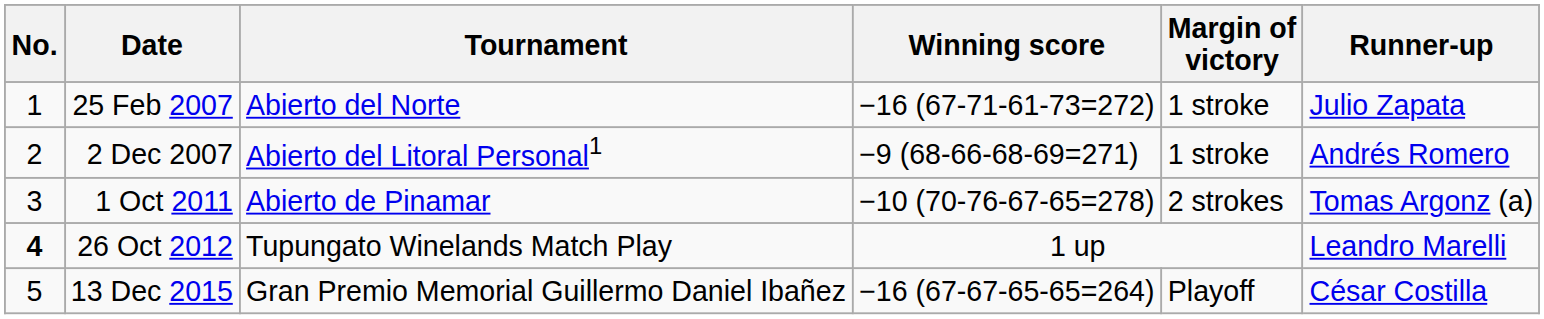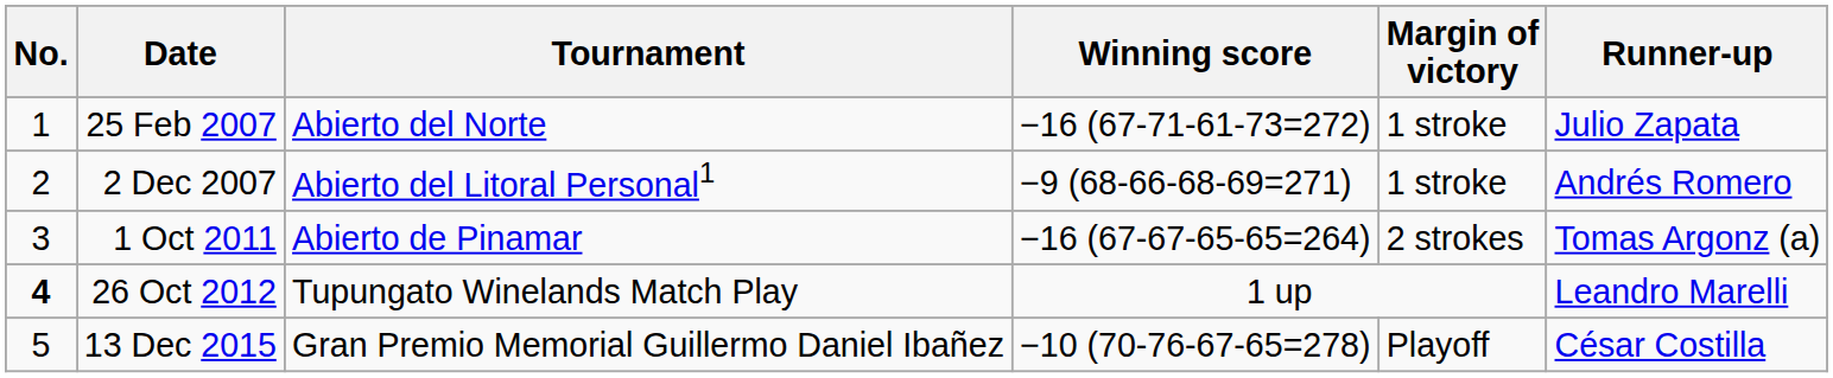 <table class="wikitable" style="font-size:95%;">
 <tr>
 <th>No.</th>
 <th>Date</th>
 <th>Tournament</th>
 <th>Winning score</th>
 <th>Margin of<br>victory</th>
 <th>Runner-up</th>
 </tr>
 <tr>
 <td align=center>1</td>
 <td align=right>25 Feb <a href='#'>2007</a></td>
 <td><a href='#'>Abierto del Norte</a></td>
 <td>−16 (67-71-61-73=272)</td>
 <td>1 stroke</td>
 <td> <a href='#'>Julio Zapata</a></td>
 </tr>
 <tr>
 <td align=center>2</td>
 <td align=right>2 Dec 2007</td>
 <td><a href='#'>Abierto del Litoral Personal</a><sup>1</sup></td>
 <td>−9 (68-66-68-69=271)</td>
 <td>1 stroke</td>
 <td> <a href='#'>Andrés Romero</a></td>
 </tr>
 <tr>
 <td align=center>3</td>
 <td align=right>1 Oct <a href='#'>2011</a></td>
 <td><a href='#'>Abierto de Pinamar</a></td>
-<td>−10 (70-76-67-65=278)</td>
+<td>−16 (67-67-65-65=264)</td>
 <td>2 strokes</td>
 <td> <a href='#'>Tomas Argonz</a> (a)</td>
 </tr>
 <tr>
 <td align=center><strong>4</strong></td>
 <td align=right>26 Oct <a href='#'>2012</a></td>
 <td>Tupungato Winelands Match Play</td>
 <td colspan=2 align=center>1 up</td>
 <td> <a href='#'>Leandro Marelli</a></td>
 </tr>
 <tr>
 <td align=center>5</td>
 <td align=right>13 Dec <a href='#'>2015</a></td>
 <td>Gran Premio Memorial Guillermo Daniel Ibañez</td>
-<td>−16 (67-67-65-65=264)</td>
+<td>−10 (70-76-67-65=278)</td>
 <td>Playoff</td>
 <td> <a href='#'>César Costilla</a></td>
 </tr>
 </table>
